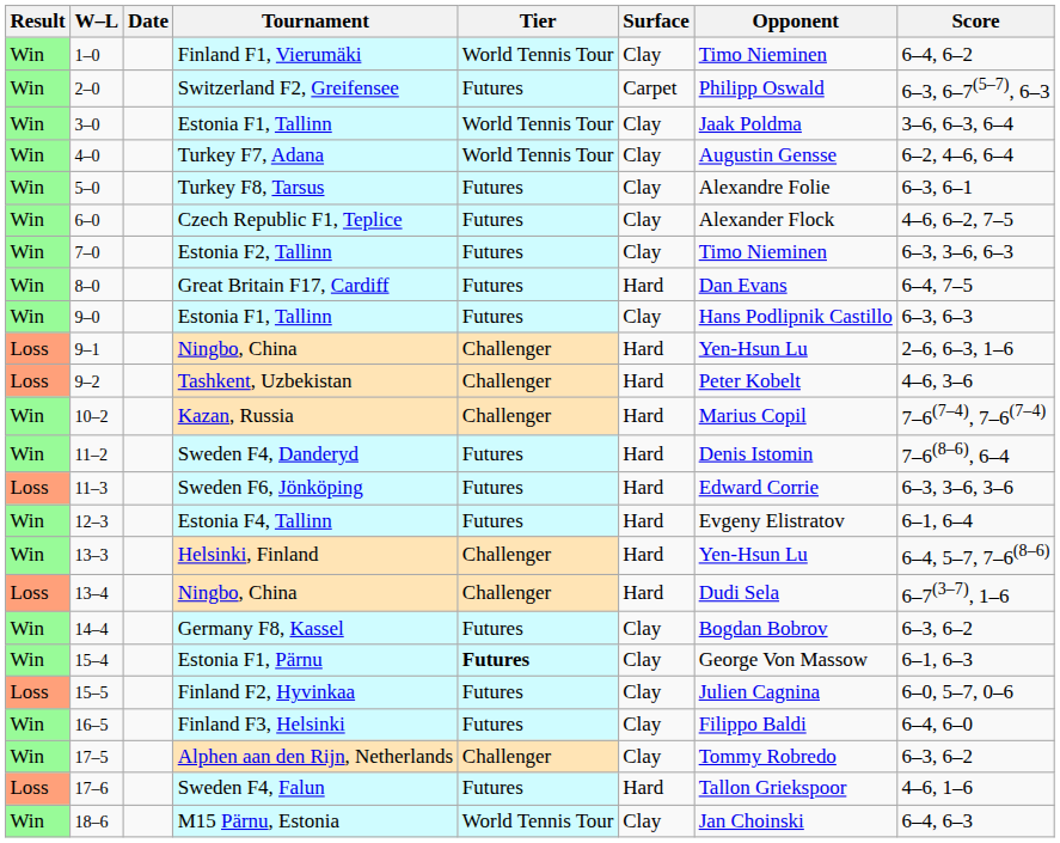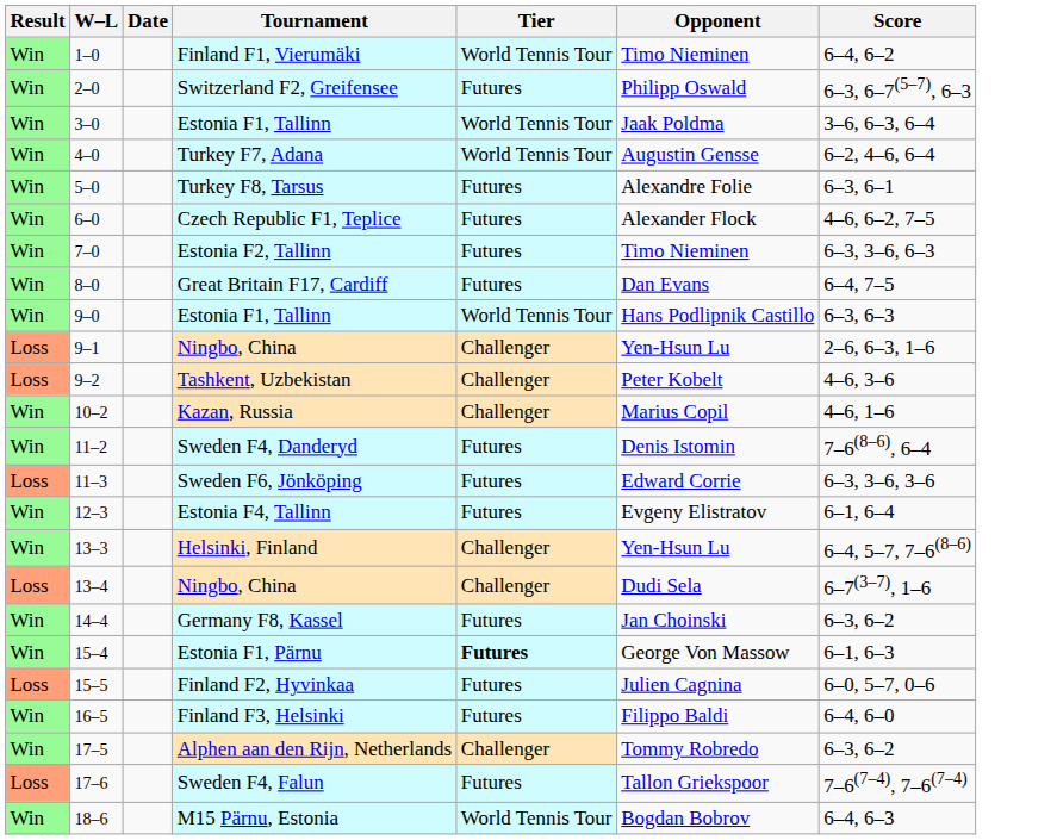 <table class="sortable wikitable">
 <tr>
 <th>Result</th>
 <th class="unsortable">W–L</th>
 <th>Date</th>
 <th>Tournament</th>
 <th>Tier</th>
-<th>Surface</th>
 <th>Opponent</th>
 <th class="unsortable">Score</th>
 </tr>
 <tr>
 <td style="background:#98fb98;">Win</td>
 <td><small>1–0</small></td>
 <td></td>
 <td style="background:#cffcff;">Finland F1, <a href='#'>Vierumäki</a></td>
 <td style="background:#cffcff;">World Tennis Tour</td>
-<td>Clay</td>
 <td> <a href='#'>Timo Nieminen</a></td>
 <td>6–4, 6–2</td>
 </tr>
 <tr>
 <td style="background:#98fb98;">Win</td>
 <td><small>2–0</small></td>
 <td></td>
 <td style="background:#cffcff;">Switzerland F2, <a href='#'>Greifensee</a></td>
 <td style="background:#cffcff;">Futures</td>
-<td>Carpet</td>
 <td> <a href='#'>Philipp Oswald</a></td>
 <td>6–3, 6–7<sup>(5–7)</sup>, 6–3</td>
 </tr>
 <tr>
 <td style="background:#98fb98;">Win</td>
 <td><small>3–0</small></td>
 <td></td>
 <td style="background:#cffcff;">Estonia F1, <a href='#'>Tallinn</a></td>
 <td style="background:#cffcff;">World Tennis Tour</td>
-<td>Clay</td>
 <td> <a href='#'>Jaak Poldma</a></td>
 <td>3–6, 6–3, 6–4</td>
 </tr>
 <tr>
 <td style="background:#98fb98;">Win</td>
 <td><small>4–0</small></td>
 <td></td>
 <td style="background:#cffcff;">Turkey F7, <a href='#'>Adana</a></td>
 <td style="background:#cffcff;">World Tennis Tour</td>
-<td>Clay</td>
 <td> <a href='#'>Augustin Gensse</a></td>
 <td>6–2, 4–6, 6–4</td>
 </tr>
 <tr>
 <td style="background:#98fb98;">Win</td>
 <td><small>5–0</small></td>
 <td></td>
 <td style="background:#cffcff;">Turkey F8, <a href='#'>Tarsus</a></td>
 <td style="background:#cffcff;">Futures</td>
-<td>Clay</td>
 <td> Alexandre Folie</td>
 <td>6–3, 6–1</td>
 </tr>
 <tr>
 <td style="background:#98fb98;">Win</td>
 <td><small>6–0</small></td>
 <td></td>
 <td style="background:#cffcff;">Czech Republic F1, <a href='#'>Teplice</a></td>
 <td style="background:#cffcff;">Futures</td>
-<td>Clay</td>
 <td> Alexander Flock</td>
 <td>4–6, 6–2, 7–5</td>
 </tr>
 <tr>
 <td style="background:#98fb98;">Win</td>
 <td><small>7–0</small></td>
 <td></td>
 <td style="background:#cffcff;">Estonia F2, <a href='#'>Tallinn</a></td>
 <td style="background:#cffcff;">Futures</td>
-<td>Clay</td>
 <td> <a href='#'>Timo Nieminen</a></td>
 <td>6–3, 3–6, 6–3</td>
 </tr>
 <tr>
 <td style="background:#98fb98;">Win</td>
 <td><small>8–0</small></td>
 <td></td>
 <td style="background:#cffcff;">Great Britain F17, <a href='#'>Cardiff</a></td>
 <td style="background:#cffcff;">Futures</td>
-<td>Hard</td>
 <td> <a href='#'>Dan Evans</a></td>
 <td>6–4, 7–5</td>
 </tr>
 <tr>
 <td style="background:#98fb98;">Win</td>
 <td><small>9–0</small></td>
 <td></td>
 <td style="background:#cffcff;">Estonia F1, <a href='#'>Tallinn</a></td>
-<td style="background:#cffcff;">Futures</td>
-<td>Clay</td>
+<td style="background:#cffcff;">World Tennis Tour</td>
 <td> <a href='#'>Hans Podlipnik Castillo</a></td>
 <td>6–3, 6–3</td>
 </tr>
 <tr>
 <td style="background:#ffa07a;">Loss</td>
 <td><small>9–1</small></td>
 <td></td>
 <td style="background:moccasin;"><a href='#'>Ningbo</a>, China</td>
 <td style="background:moccasin;">Challenger</td>
-<td>Hard</td>
 <td> <a href='#'>Yen-Hsun Lu</a></td>
 <td>2–6, 6–3, 1–6</td>
 </tr>
 <tr>
 <td style="background:#ffa07a;">Loss</td>
 <td><small>9–2</small></td>
 <td></td>
 <td style="background:moccasin;"><a href='#'>Tashkent</a>, Uzbekistan</td>
 <td style="background:moccasin;">Challenger</td>
-<td>Hard</td>
 <td> <a href='#'>Peter Kobelt</a></td>
 <td>4–6, 3–6</td>
 </tr>
 <tr>
 <td style="background:#98fb98;">Win</td>
 <td><small>10–2</small></td>
 <td></td>
 <td style="background:moccasin;"><a href='#'>Kazan</a>, Russia</td>
 <td style="background:moccasin;">Challenger</td>
-<td>Hard</td>
 <td> <a href='#'>Marius Copil</a></td>
-<td>7–6<sup>(7–4)</sup>, 7–6<sup>(7–4)</sup></td>
+<td>4–6, 1–6</td>
 </tr>
 <tr>
 <td style="background:#98fb98;">Win</td>
 <td><small>11–2</small></td>
 <td></td>
 <td style="background:#cffcff;">Sweden F4, <a href='#'>Danderyd</a></td>
 <td style="background:#cffcff;">Futures</td>
-<td>Hard</td>
 <td> <a href='#'>Denis Istomin</a></td>
 <td>7–6<sup>(8–6)</sup>, 6–4</td>
 </tr>
 <tr>
 <td style="background:#ffa07a;">Loss</td>
 <td><small>11–3</small></td>
 <td></td>
 <td style="background:#cffcff;">Sweden F6, <a href='#'>Jönköping</a></td>
 <td style="background:#cffcff;">Futures</td>
-<td>Hard</td>
 <td> <a href='#'>Edward Corrie</a></td>
 <td>6–3, 3–6, 3–6</td>
 </tr>
 <tr>
 <td style="background:#98fb98;">Win</td>
 <td><small>12–3</small></td>
 <td></td>
 <td style="background:#cffcff;">Estonia F4, <a href='#'>Tallinn</a></td>
 <td style="background:#cffcff;">Futures</td>
-<td>Hard</td>
 <td> Evgeny Elistratov</td>
 <td>6–1, 6–4</td>
 </tr>
 <tr>
 <td style="background:#98fb98;">Win</td>
 <td><small>13–3</small></td>
 <td></td>
 <td style="background:moccasin;"><a href='#'>Helsinki</a>, Finland</td>
 <td style="background:moccasin;">Challenger</td>
-<td>Hard</td>
 <td> <a href='#'>Yen-Hsun Lu</a></td>
 <td>6–4, 5–7, 7–6<sup>(8–6)</sup></td>
 </tr>
 <tr>
 <td style="background:#ffa07a;">Loss</td>
 <td><small>13–4</small></td>
 <td></td>
 <td style="background:moccasin;"><a href='#'>Ningbo</a>, China</td>
 <td style="background:moccasin;">Challenger</td>
-<td>Hard</td>
 <td> <a href='#'>Dudi Sela</a></td>
 <td>6–7<sup>(3–7)</sup>, 1–6</td>
 </tr>
 <tr>
 <td style="background:#98fb98;">Win</td>
 <td><small>14–4</small></td>
 <td></td>
 <td style="background:#cffcff;">Germany F8, <a href='#'>Kassel</a></td>
 <td style="background:#cffcff;">Futures</td>
-<td>Clay</td>
-<td> <a href='#'>Bogdan Bobrov</a></td>
+<td> <a href='#'>Jan Choinski</a></td>
 <td>6–3, 6–2</td>
 </tr>
 <tr>
 <td style="background:#98fb98;">Win</td>
 <td><small>15–4</small></td>
 <td></td>
 <td style="background:#cffcff;">Estonia F1, <a href='#'>Pärnu</a></td>
 <td style="background:#cffcff;"><strong>Futures</strong></td>
-<td>Clay</td>
 <td> George Von Massow</td>
 <td>6–1, 6–3</td>
 </tr>
 <tr>
 <td style="background:#ffa07a;">Loss</td>
 <td><small>15–5</small></td>
 <td></td>
 <td style="background:#cffcff;">Finland F2, <a href='#'>Hyvinkaa</a></td>
 <td style="background:#cffcff;">Futures</td>
-<td>Clay</td>
 <td> <a href='#'>Julien Cagnina</a></td>
 <td>6–0, 5–7, 0–6</td>
 </tr>
 <tr>
 <td style="background:#98fb98;">Win</td>
 <td><small>16–5</small></td>
 <td></td>
 <td style="background:#cffcff;">Finland F3, <a href='#'>Helsinki</a></td>
 <td style="background:#cffcff;">Futures</td>
-<td>Clay</td>
 <td> <a href='#'>Filippo Baldi</a></td>
 <td>6–4, 6–0</td>
 </tr>
 <tr>
 <td style="background:#98fb98;">Win</td>
 <td><small>17–5</small></td>
 <td></td>
 <td style="background:moccasin;"><a href='#'>Alphen aan den Rijn</a>, Netherlands</td>
 <td style="background:moccasin;">Challenger</td>
-<td>Clay</td>
 <td> <a href='#'>Tommy Robredo</a></td>
 <td>6–3, 6–2</td>
 </tr>
 <tr>
 <td style="background:#ffa07a;">Loss</td>
 <td><small>17–6</small></td>
 <td></td>
 <td style="background:#cffcff;">Sweden F4, <a href='#'>Falun</a></td>
 <td style="background:#cffcff;">Futures</td>
-<td>Hard</td>
 <td> <a href='#'>Tallon Griekspoor</a></td>
-<td>4–6, 1–6</td>
+<td>7–6<sup>(7–4)</sup>, 7–6<sup>(7–4)</sup></td>
 </tr>
 <tr>
 <td style="background:#98fb98;">Win</td>
 <td><small>18–6</small></td>
 <td></td>
 <td style="background:#cffcff;">M15 <a href='#'>Pärnu</a>, Estonia</td>
 <td style="background:#cffcff;">World Tennis Tour</td>
-<td>Clay</td>
-<td> <a href='#'>Jan Choinski</a></td>
+<td> <a href='#'>Bogdan Bobrov</a></td>
 <td>6–4, 6–3</td>
 </tr>
 </table>
